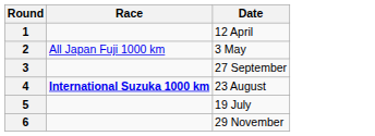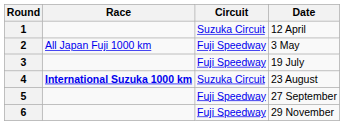 <table class="wikitable" style="font-size: 90%;">
 <tr>
 <th>Round</th>
 <th>Race</th>
+<th>Circuit</th>
 <th>Date</th>
 </tr>
 <tr>
 <th>1</th>
 <td></td>
+<td><a href='#'>Suzuka Circuit</a></td>
 <td>12 April</td>
 </tr>
 <tr>
 <th>2</th>
 <td><a href='#'>All Japan Fuji 1000 km</a></td>
+<td><a href='#'>Fuji Speedway</a></td>
 <td>3 May</td>
 </tr>
 <tr>
 <th>3</th>
 <td></td>
-<td>27 September</td>
+<td><a href='#'>Fuji Speedway</a></td>
+<td>19 July</td>
 </tr>
 <tr>
 <th>4</th>
 <td><strong><a href='#'>International Suzuka 1000 km</a></strong></td>
+<td><a href='#'>Suzuka Circuit</a></td>
 <td>23 August</td>
 </tr>
 <tr>
 <th>5</th>
 <td></td>
-<td>19 July</td>
+<td><a href='#'>Fuji Speedway</a></td>
+<td>27 September</td>
 </tr>
 <tr>
 <th>6</th>
 <td></td>
+<td><a href='#'>Fuji Speedway</a></td>
 <td>29 November</td>
 </tr>
 </table>
